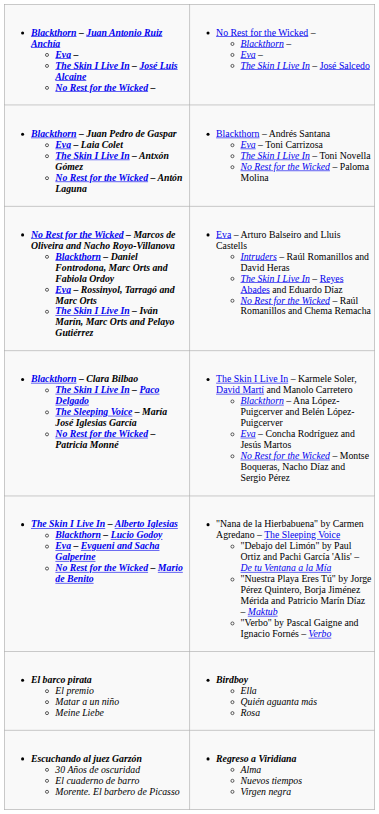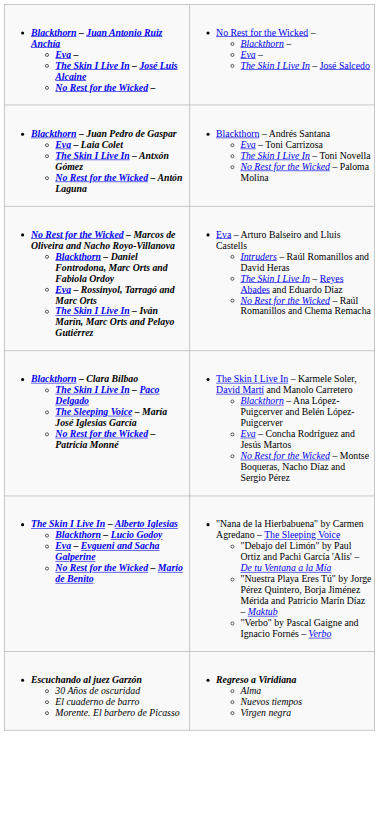 <table class=wikitable style="width=100%">
 <tr>
 <td style="vertical-align:top;" width="50%"><br><ul><li><strong><em><a href='#'>Blackthorn</a><em> – <a href='#'>Juan Antonio Ruiz Anchía</a><strong><ul><li></em><a href='#'>Eva</a><em> – </li><li></em><a href='#'>The Skin I Live In</a><em> – <a href='#'>José Luis Alcaine</a></li><li></em><a href='#'>No Rest for the Wicked</a><em> – </li></ul></li></ul></td>
 <td style="vertical-align:top;" width="50%"><br><ul><li></em></strong><a href='#'>No Rest for the Wicked</a></em> – </strong><ul><li><em><a href='#'>Blackthorn</a></em> – </li><li><em><a href='#'>Eva</a></em> – </li><li><em><a href='#'>The Skin I Live In</a></em> – <a href='#'>José Salcedo</a></li></ul></li></ul></td>
 </tr>
 <tr>
 <td style="vertical-align:top;" width="50%"><br><ul><li><strong><em><a href='#'>Blackthorn</a><em> – Juan Pedro de Gaspar<strong><ul><li></em><a href='#'>Eva</a><em> – Laia Colet</li><li></em><a href='#'>The Skin I Live In</a><em> – Antxón Gómez</li><li></em><a href='#'>No Rest for the Wicked</a><em> – Antón Laguna</li></ul></li></ul></td>
 <td style="vertical-align:top;" width="50%"><br><ul><li></em></strong><a href='#'>Blackthorn</a></em> – Andrés Santana</strong><ul><li><em><a href='#'>Eva</a></em> – Toni Carrizosa</li><li><em><a href='#'>The Skin I Live In</a></em> – Toni Novella</li><li><em><a href='#'>No Rest for the Wicked</a></em> – Paloma Molina</li></ul></li></ul></td>
 </tr>
 <tr>
 <td style="vertical-align:top;" width="50%"><br><ul><li><strong><em><a href='#'>No Rest for the Wicked</a><em> – Marcos de Oliveira and Nacho Royo-Villanova<strong><ul><li></em><a href='#'>Blackthorn</a><em> – Daniel Fontrodona, Marc Orts and Fabiola Ordoy</li><li></em><a href='#'>Eva</a><em> – Rossinyol, Tarragó and Marc Orts</li><li></em><a href='#'>The Skin I Live In</a><em> – Iván Marín, Marc Orts and Pelayo Gutiérrez</li></ul></li></ul></td>
 <td style="vertical-align:top;" width="50%"><br><ul><li></em></strong><a href='#'>Eva</a></em> – Arturo Balseiro and Lluis Castells</strong><ul><li><em><a href='#'>Intruders</a></em> – Raúl Romanillos and David Heras</li><li><em><a href='#'>The Skin I Live In</a></em> – <a href='#'>Reyes Abades</a> and Eduardo Díaz</li><li><em><a href='#'>No Rest for the Wicked</a></em> – Raúl Romanillos and Chema Remacha</li></ul></li></ul></td>
 </tr>
 <tr>
 <td style="vertical-align:top;" width="50%"><br><ul><li><strong><em><a href='#'>Blackthorn</a><em> – Clara Bilbao<strong><ul><li></em><a href='#'>The Skin I Live In</a><em> – <a href='#'>Paco Delgado</a></li><li></em><a href='#'>The Sleeping Voice</a><em> – María José Iglesias García</li><li></em><a href='#'>No Rest for the Wicked</a><em> – Patricia Monné</li></ul></li></ul></td>
 <td style="vertical-align:top;" width="50%"><br><ul><li></em></strong><a href='#'>The Skin I Live In</a></em> – Karmele Soler, <a href='#'>David Martí</a> and Manolo Carretero</strong><ul><li><em><a href='#'>Blackthorn</a></em> – Ana López-Puigcerver and Belén López-Puigcerver</li><li><em><a href='#'>Eva</a></em> – Concha Rodríguez and Jesús Martos</li><li><em><a href='#'>No Rest for the Wicked</a></em> – Montse Boqueras, Nacho Díaz and Sergio Pérez</li></ul></li></ul></td>
 </tr>
 <tr>
 <td style="vertical-align:top;" width="50%"><br><ul><li><strong><em><a href='#'>The Skin I Live In</a><em> – <a href='#'>Alberto Iglesias</a><strong><ul><li></em><a href='#'>Blackthorn</a><em> – <a href='#'>Lucio Godoy</a></li><li></em><a href='#'>Eva</a><em> – <a href='#'>Evgueni and Sacha Galperine</a></li><li></em><a href='#'>No Rest for the Wicked</a><em> – <a href='#'>Mario de Benito</a></li></ul></li></ul></td>
 <td style="vertical-align:top;" width="50%"><br><ul><li></strong>"Nana de la Hierbabuena" by Carmen Agredano – </em><a href='#'>The Sleeping Voice</a></em></strong><ul><li>"Debajo del Limón" by Paul Ortiz and Pachi García 'Alis' – <em><a href='#'>De tu Ventana a la Mía</a></em></li><li>"Nuestra Playa Eres Tú" by Jorge Pérez Quintero, Borja Jiménez Mérida and Patricio Marín Díaz – <em><a href='#'>Maktub</a></em></li><li>"Verbo" by Pascal Gaigne and Ignacio Fornés – <em><a href='#'>Verbo</a></em></li></ul></li></ul></td>
 </tr>
 <tr>
-<td style="vertical-align:top;" width="50%"><br><ul><li><strong><em>El barco pirata</em></strong><ul><li><em>El premio</em></li><li><em>Matar a un niño</em></li><li><em>Meine Liebe</em></li></ul></li></ul></td>
-<td style="vertical-align:top;" width="50%"><br><ul><li><strong><em>Birdboy</em></strong><ul><li><em>Ella</em></li><li><em>Quién aguanta más</em></li><li><em>Rosa</em></li></ul></li></ul></td>
-</tr>
-<tr>
 <td style="vertical-align:top;" width="50%"><br><ul><li><strong><em>Escuchando al juez Garzón</em></strong><ul><li><em>30 Años de oscuridad</em></li><li><em>El cuaderno de barro</em></li><li><em>Morente. El barbero de Picasso</em></li></ul></li></ul></td>
 <td style="vertical-align:top;" width="50%"><br><ul><li><strong><em>Regreso a Viridiana</em></strong><ul><li><em>Alma</em></li><li><em>Nuevos tiempos</em></li><li><em>Virgen negra</em></li></ul></li></ul></td>
 </tr>
 </table>
